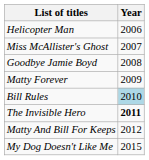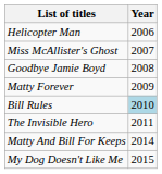 <table class="wikitable">
 <tr>
 <th>List of titles</th>
 <th>Year</th>
 </tr>
 <tr>
 <td><em>Helicopter Man</em></td>
 <td>2006</td>
 </tr>
 <tr>
 <td><em>Miss McAllister's Ghost</em></td>
 <td>2007</td>
 </tr>
 <tr>
 <td><em>Goodbye Jamie Boyd</em></td>
 <td>2008</td>
 </tr>
 <tr>
 <td><em>Matty Forever</em></td>
 <td>2009</td>
 </tr>
 <tr>
 <td><em>Bill Rules</em></td>
 <td style="background: lightblue;">2010</td>
 </tr>
 <tr>
 <td><em>The Invisible Hero</em></td>
-<td><strong>2011</strong></td>
+<td>2011</td>
 </tr>
 <tr>
 <td><em>Matty And Bill For Keeps</em></td>
-<td>2012</td>
+<td>2014</td>
 </tr>
 <tr>
 <td><em>My Dog Doesn't Like Me</em></td>
 <td>2015</td>
 </tr>
 </table>
